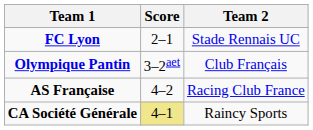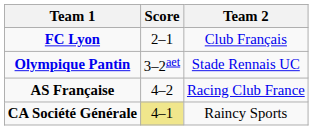 <table class="wikitable" style="text-align: center">
 <tr>
 <th>Team 1</th>
 <th>Score</th>
 <th>Team 2</th>
 </tr>
 <tr>
 <td><strong><a href='#'>FC Lyon</a></strong></td>
 <td>2–1</td>
-<td><a href='#'>Stade Rennais UC</a></td>
+<td><a href='#'>Club Français</a></td>
 </tr>
 <tr>
 <td><strong><a href='#'>Olympique Pantin</a></strong></td>
 <td>3–2<sup><a href='#'>aet</a></sup></td>
-<td><a href='#'>Club Français</a></td>
+<td><a href='#'>Stade Rennais UC</a></td>
 </tr>
 <tr>
 <td><strong>AS Française</strong></td>
 <td>4–2</td>
 <td><a href='#'>Racing Club France</a></td>
 </tr>
 <tr>
 <td><strong>CA Société Générale</strong></td>
 <td style="background: khaki;">4–1</td>
 <td>Raincy Sports</td>
 </tr>
 </table>
